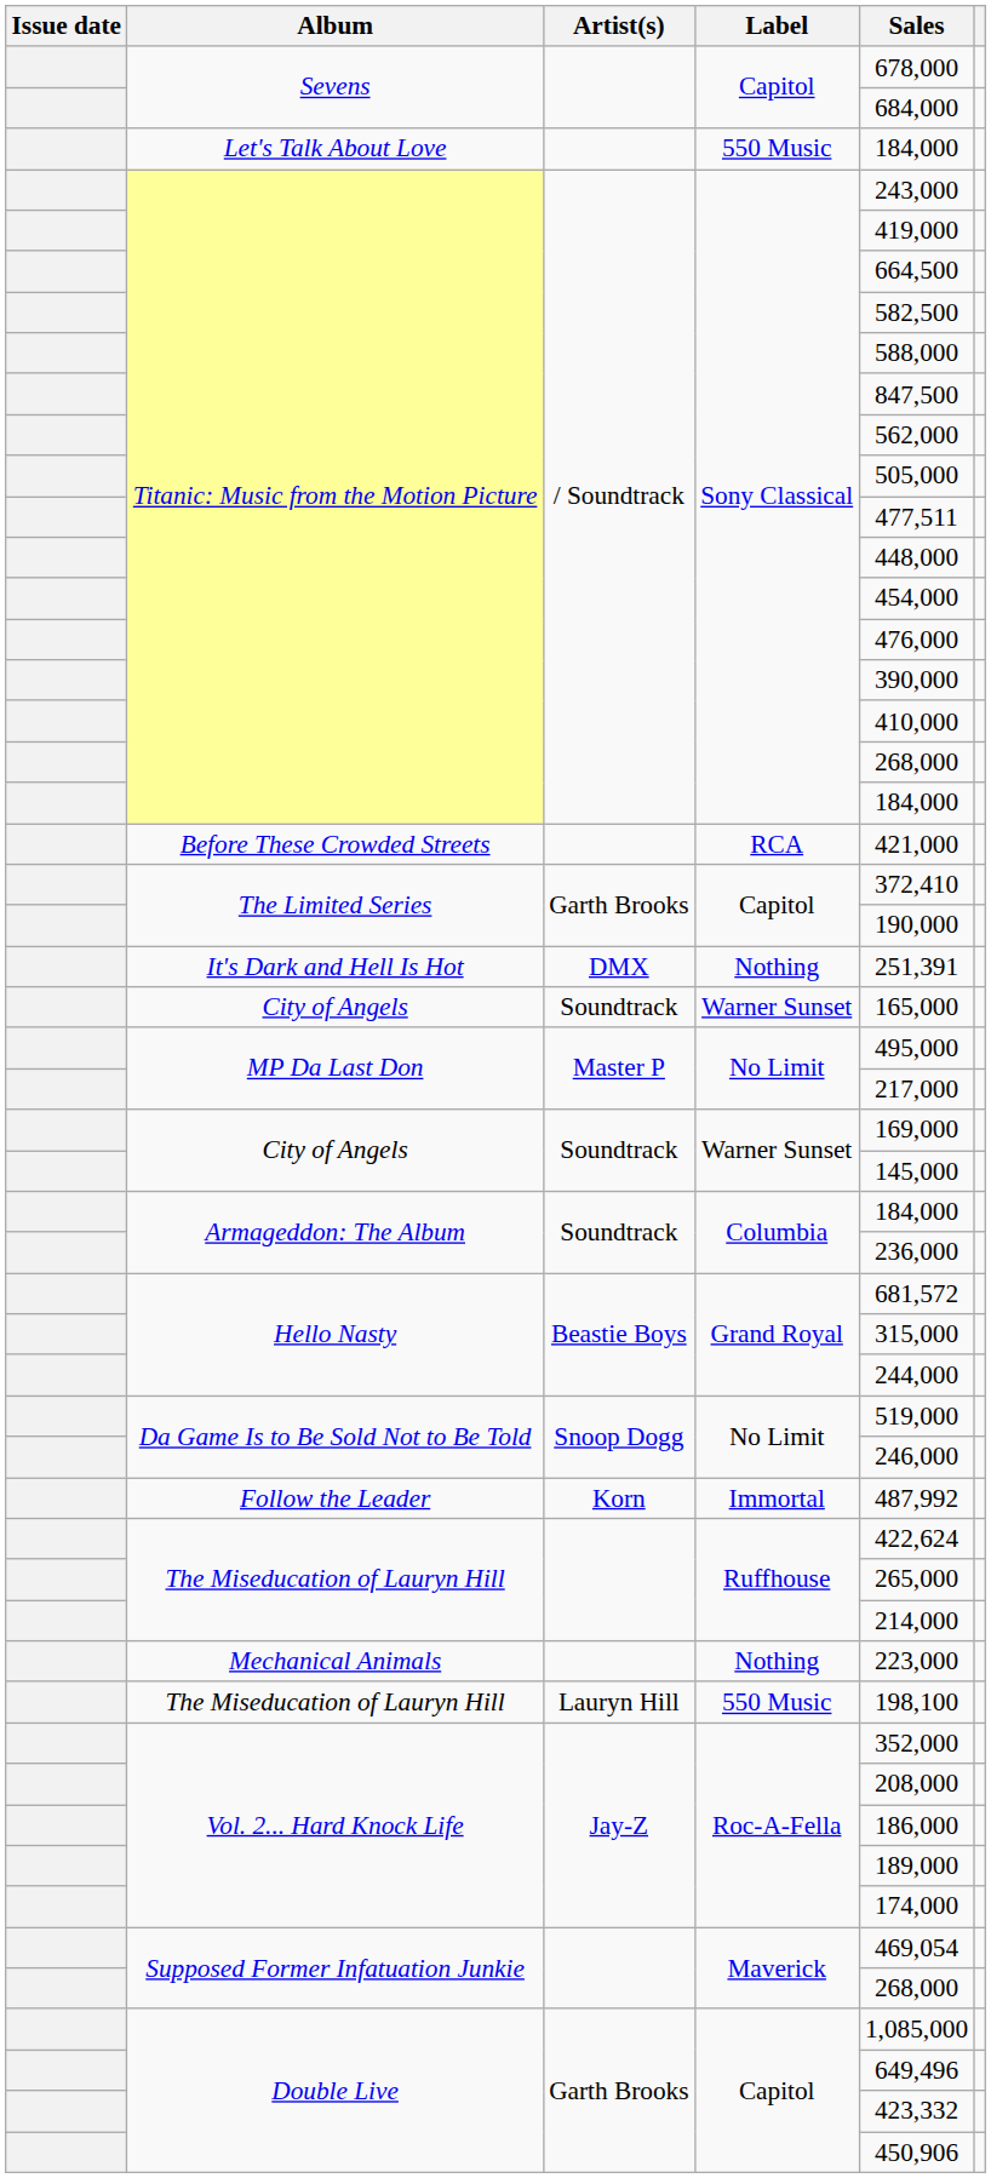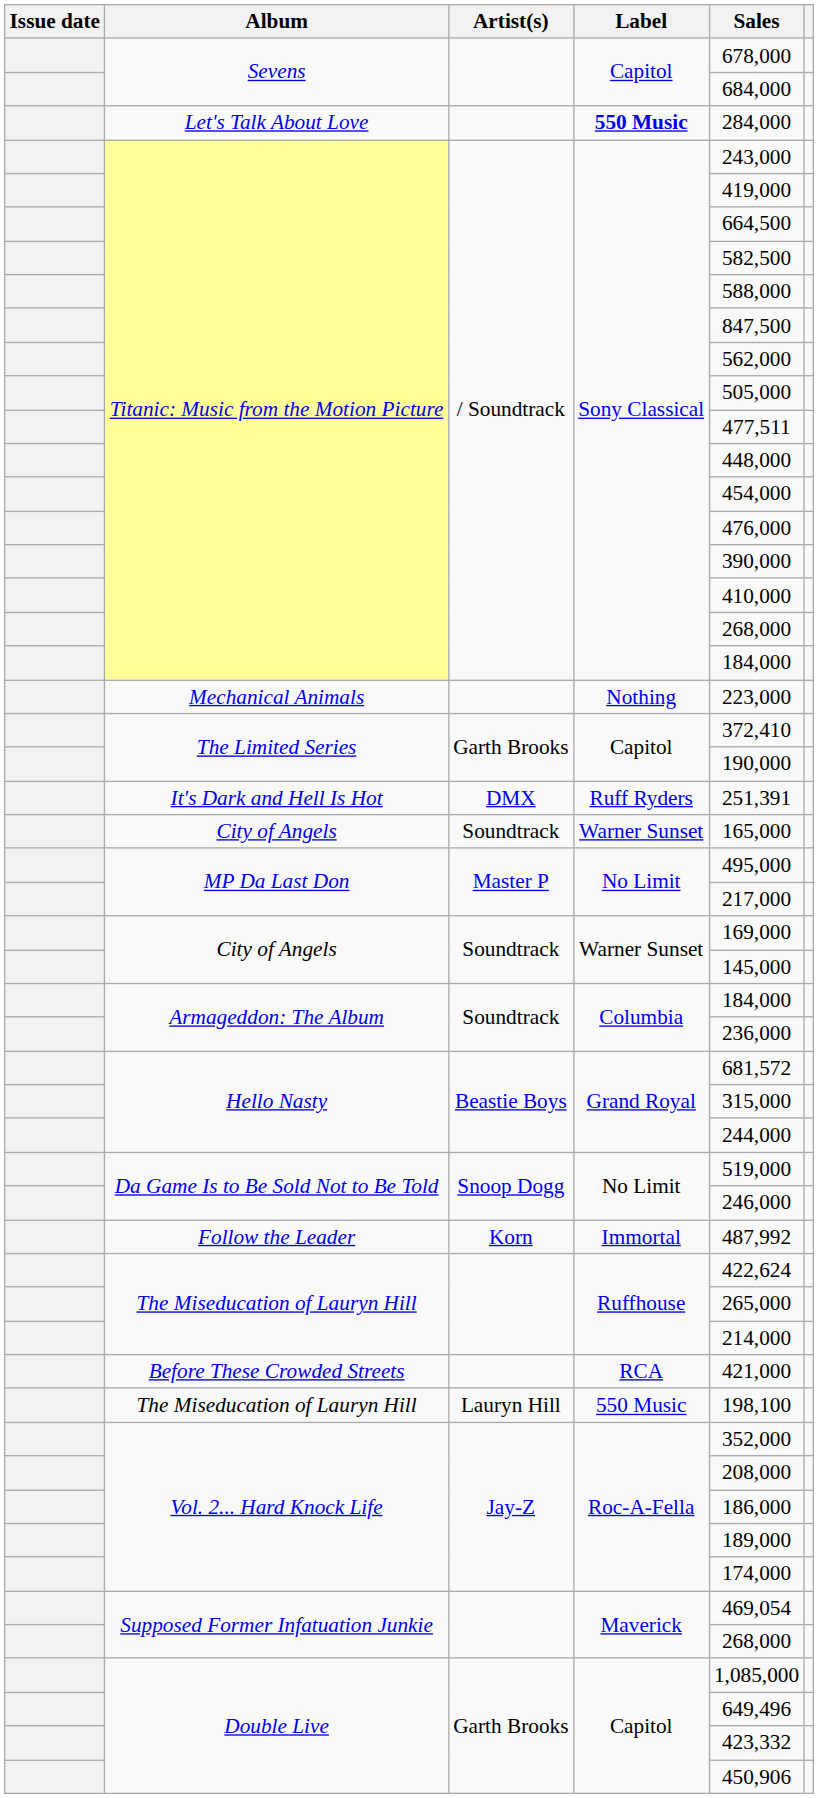 <table class="wikitable sortable plainrowheaders" style="text-align: center">
 <tr>
 <th scope=col>Issue date</th>
 <th scope=col>Album</th>
 <th scope=col>Artist(s)</th>
 <th scope=col>Label</th>
 <th scope=col>Sales</th>
 <th scope=col class="unsortable"></th>
 </tr>
 <tr>
 <th scope="row"></th>
 <td style="text-align: center;" rowspan=2><em><a href='#'>Sevens</a></em></td>
 <td style="text-align: center;" rowspan=2></td>
 <td style="text-align: center;" rowspan=2><a href='#'>Capitol</a></td>
 <td style="text-align: center;">678,000</td>
 <td></td>
 </tr>
 <tr>
 <th scope="row"></th>
 <td style="text-align: center;">684,000</td>
 <td></td>
 </tr>
 <tr>
 <th scope="row"></th>
 <td style="text-align: center;"><em><a href='#'>Let's Talk About Love</a></em></td>
 <td style="text-align: center;"></td>
-<td style="text-align: center;"><a href='#'>550 Music</a></td>
-<td style="text-align: center;">184,000</td>
+<td style="text-align: center;"><strong><a href='#'>550 Music</a></strong></td>
+<td style="text-align: center;">284,000</td>
 <td></td>
 </tr>
 <tr>
 <th scope="row"></th>
 <td rowspan="16" bgcolor="#FFFF99" style="text-align:center;"><em><a href='#'>Titanic: Music from the Motion Picture</a></em> </td>
 <td rowspan="16" style="text-align: center;"> / Soundtrack</td>
 <td rowspan="16" style="text-align: center;"><a href='#'>Sony Classical</a></td>
 <td style="text-align: center;">243,000</td>
 <td></td>
 </tr>
 <tr>
 <th scope="row"></th>
 <td style="text-align: center;">419,000</td>
 <td></td>
 </tr>
 <tr>
 <th scope="row"></th>
 <td style="text-align: center;">664,500</td>
 <td></td>
 </tr>
 <tr>
 <th scope="row"></th>
 <td style="text-align: center;">582,500</td>
 <td></td>
 </tr>
 <tr>
 <th scope="row"></th>
 <td style="text-align: center;">588,000</td>
 <td></td>
 </tr>
 <tr>
 <th scope="row"></th>
 <td style="text-align: center;">847,500</td>
 <td></td>
 </tr>
 <tr>
 <th scope="row"></th>
 <td style="text-align: center;">562,000</td>
 <td></td>
 </tr>
 <tr>
 <th scope="row"></th>
 <td style="text-align: center;">505,000</td>
 <td></td>
 </tr>
 <tr>
 <th scope="row"></th>
 <td style="text-align: center;">477,511</td>
 <td></td>
 </tr>
 <tr>
 <th scope="row"></th>
 <td style="text-align: center;">448,000</td>
 <td></td>
 </tr>
 <tr>
 <th scope="row"></th>
 <td style="text-align: center;">454,000</td>
 <td></td>
 </tr>
 <tr>
 <th scope="row"></th>
 <td style="text-align: center;">476,000</td>
 <td></td>
 </tr>
 <tr>
 <th scope="row"></th>
 <td style="text-align: center;">390,000</td>
 <td></td>
 </tr>
 <tr>
 <th scope="row"></th>
 <td style="text-align: center;">410,000</td>
 <td></td>
 </tr>
 <tr>
 <th scope="row"></th>
 <td style="text-align: center;">268,000</td>
 <td></td>
 </tr>
 <tr>
 <th scope="row"></th>
 <td style="text-align: center;">184,000</td>
 <td></td>
 </tr>
 <tr>
 <th scope="row"></th>
-<td style="text-align: center;"><em><a href='#'>Before These Crowded Streets</a></em></td>
+<td style="text-align: center;"><em><a href='#'>Mechanical Animals</a></em></td>
 <td style="text-align: center;"></td>
-<td style="text-align: center;"><a href='#'>RCA</a></td>
-<td style="text-align: center;">421,000</td>
+<td style="text-align: center;"><a href='#'>Nothing</a></td>
+<td style="text-align: center;">223,000</td>
 <td></td>
 </tr>
 <tr>
 <th scope="row"></th>
 <td style="text-align: center;" rowspan=2><em><a href='#'>The Limited Series</a></em></td>
 <td style="text-align: center;" rowspan=2 data-sort-value="Brooks, Garth">Garth Brooks</td>
 <td style="text-align: center;" rowspan=2>Capitol</td>
 <td style="text-align: center;">372,410</td>
 <td></td>
 </tr>
 <tr>
 <th scope="row"></th>
 <td style="text-align: center;">190,000</td>
 <td></td>
 </tr>
 <tr>
 <th scope="row"></th>
 <td style="text-align: center;"><em><a href='#'>It's Dark and Hell Is Hot</a></em></td>
 <td style="text-align: center;"><a href='#'>DMX</a></td>
-<td style="text-align: center;"><a href='#'>Nothing</a></td>
+<td style="text-align: center;"><a href='#'>Ruff Ryders</a></td>
 <td style="text-align: center;">251,391</td>
 <td></td>
 </tr>
 <tr>
 <th scope="row"></th>
 <td style="text-align: center;"><em><a href='#'>City of Angels</a></em></td>
 <td style="text-align: center;">Soundtrack</td>
 <td style="text-align: center;"><a href='#'>Warner Sunset</a></td>
 <td style="text-align: center;">165,000</td>
 <td></td>
 </tr>
 <tr>
 <th scope="row"></th>
 <td style="text-align: center;" rowspan=2><em><a href='#'>MP Da Last Don</a></em></td>
 <td style="text-align: center;" rowspan=2><a href='#'>Master P</a></td>
 <td style="text-align: center;" rowspan=2><a href='#'>No Limit</a></td>
 <td style="text-align: center;">495,000</td>
 <td></td>
 </tr>
 <tr>
 <th scope="row"></th>
 <td style="text-align: center;">217,000</td>
 <td></td>
 </tr>
 <tr>
 <th scope="row"></th>
 <td style="text-align: center;" rowspan=2><em>City of Angels</em></td>
 <td style="text-align: center;" rowspan=2>Soundtrack</td>
 <td style="text-align: center;" rowspan=2>Warner Sunset</td>
 <td style="text-align: center;">169,000</td>
 <td></td>
 </tr>
 <tr>
 <th scope="row"></th>
 <td style="text-align: center;">145,000</td>
 <td></td>
 </tr>
 <tr>
 <th scope="row"></th>
 <td style="text-align: center;" rowspan=2><em><a href='#'>Armageddon: The Album</a></em></td>
 <td style="text-align: center;" rowspan=2>Soundtrack</td>
 <td style="text-align: center;" rowspan=2><a href='#'>Columbia</a></td>
 <td style="text-align: center;">184,000</td>
 <td></td>
 </tr>
 <tr>
 <th scope="row"></th>
 <td style="text-align: center;">236,000</td>
 <td></td>
 </tr>
 <tr>
 <th scope="row"></th>
 <td style="text-align: center;" rowspan=3><em><a href='#'>Hello Nasty</a></em></td>
 <td style="text-align: center;" rowspan=3><a href='#'>Beastie Boys</a></td>
 <td style="text-align: center;" rowspan=3><a href='#'>Grand Royal</a></td>
 <td style="text-align: center;">681,572</td>
 <td></td>
 </tr>
 <tr>
 <th scope="row"></th>
 <td style="text-align: center;">315,000</td>
 <td></td>
 </tr>
 <tr>
 <th scope="row"></th>
 <td style="text-align: center;">244,000</td>
 <td></td>
 </tr>
 <tr>
 <th scope="row"></th>
 <td style="text-align: center;" rowspan=2><em><a href='#'>Da Game Is to Be Sold Not to Be Told</a></em></td>
 <td style="text-align: center;" rowspan=2><a href='#'>Snoop Dogg</a></td>
 <td style="text-align: center;" rowspan=2>No Limit</td>
 <td style="text-align: center;">519,000</td>
 <td></td>
 </tr>
 <tr>
 <th scope="row"></th>
 <td style="text-align: center;">246,000</td>
 <td></td>
 </tr>
 <tr>
 <th scope="row"></th>
 <td style="text-align: center;"><em><a href='#'>Follow the Leader</a></em></td>
 <td style="text-align: center;"><a href='#'>Korn</a></td>
 <td style="text-align: center;"><a href='#'>Immortal</a></td>
 <td style="text-align: center;">487,992</td>
 <td></td>
 </tr>
 <tr>
 <th scope="row"></th>
 <td style="text-align: center;" rowspan=3><em><a href='#'>The Miseducation of Lauryn Hill</a></em></td>
 <td style="text-align: center;" rowspan=3></td>
 <td style="text-align: center;" rowspan=3><a href='#'>Ruffhouse</a></td>
 <td style="text-align: center;">422,624</td>
 <td></td>
 </tr>
 <tr>
 <th scope="row"></th>
 <td style="text-align: center;">265,000</td>
 <td></td>
 </tr>
 <tr>
 <th scope="row"></th>
 <td style="text-align: center;">214,000</td>
 <td></td>
 </tr>
 <tr>
 <th scope="row"></th>
-<td style="text-align: center;"><em><a href='#'>Mechanical Animals</a></em></td>
+<td style="text-align: center;"><em><a href='#'>Before These Crowded Streets</a></em></td>
 <td style="text-align: center;"></td>
-<td style="text-align: center;"><a href='#'>Nothing</a></td>
-<td style="text-align: center;">223,000</td>
+<td style="text-align: center;"><a href='#'>RCA</a></td>
+<td style="text-align: center;">421,000</td>
 <td></td>
 </tr>
 <tr>
 <th scope="row"></th>
 <td style="text-align: center;"><em>The Miseducation of Lauryn Hill</em></td>
 <td style="text-align: center;" data-sort-value="Hill, Lauryn">Lauryn Hill</td>
 <td style="text-align: center;"><a href='#'>550 Music</a></td>
 <td style="text-align: center;">198,100</td>
 <td></td>
 </tr>
 <tr>
 <th scope="row"></th>
 <td style="text-align: center;" rowspan=5><em><a href='#'>Vol. 2... Hard Knock Life</a></em></td>
 <td style="text-align: center;" rowspan=5><a href='#'>Jay-Z</a></td>
 <td style="text-align: center;" rowspan=5><a href='#'>Roc-A-Fella</a></td>
 <td style="text-align: center;">352,000</td>
 <td></td>
 </tr>
 <tr>
 <th scope="row"></th>
 <td style="text-align: center;">208,000</td>
 <td></td>
 </tr>
 <tr>
 <th scope="row"></th>
 <td style="text-align: center;">186,000</td>
 <td></td>
 </tr>
 <tr>
 <th scope="row"></th>
 <td style="text-align: center;">189,000</td>
 <td></td>
 </tr>
 <tr>
 <th scope="row"></th>
 <td style="text-align: center;">174,000</td>
 <td></td>
 </tr>
 <tr>
 <th scope="row"></th>
 <td style="text-align: center;" rowspan=2><em><a href='#'>Supposed Former Infatuation Junkie</a></em></td>
 <td style="text-align: center;" rowspan=2></td>
 <td style="text-align: center;" rowspan=2><a href='#'>Maverick</a></td>
 <td style="text-align: center;">469,054</td>
 <td></td>
 </tr>
 <tr>
 <th scope="row"></th>
 <td style="text-align: center;">268,000</td>
 <td></td>
 </tr>
 <tr>
 <th scope="row"></th>
 <td style="text-align: center;" rowspan=4><em><a href='#'>Double Live</a></em></td>
 <td style="text-align: center;" rowspan=4 data-sort-value="Brooks, Garth">Garth Brooks</td>
 <td style="text-align: center;" rowspan=4>Capitol</td>
 <td style="text-align: center;">1,085,000</td>
 <td></td>
 </tr>
 <tr>
 <th scope="row"></th>
 <td style="text-align: center;">649,496</td>
 <td></td>
 </tr>
 <tr>
 <th scope="row"></th>
 <td style="text-align: center;">423,332</td>
 <td></td>
 </tr>
 <tr>
 <th scope="row"></th>
 <td style="text-align: center;">450,906</td>
 <td></td>
 </tr>
 <tr>
 </tr>
 </table>
